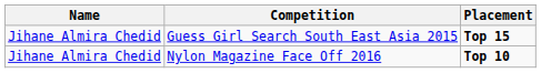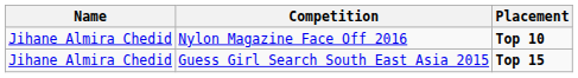 <table class="wikitable">
 <tr>
 <th>Name</th>
 <th>Competition</th>
 <th>Placement</th>
 </tr>
 <tr>
 <td><a href='#'>Jihane Almira Chedid</a></td>
+<td><a href='#'>Nylon Magazine Face Off 2016</a></td>
+<td><strong>Top 10</strong></td>
+</tr>
+<tr>
+<td><a href='#'>Jihane Almira Chedid</a></td>
 <td><a href='#'>Guess Girl Search South East Asia 2015</a></td>
 <td><strong>Top 15</strong></td>
 </tr>
-<tr>
-<td><a href='#'>Jihane Almira Chedid</a></td>
-<td><a href='#'>Nylon Magazine Face Off 2016</a></td>
-<td><strong>Top 10</strong></td>
-</tr>
 </table>
